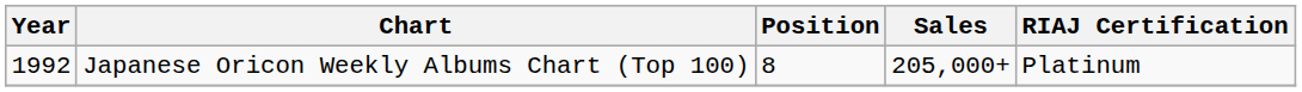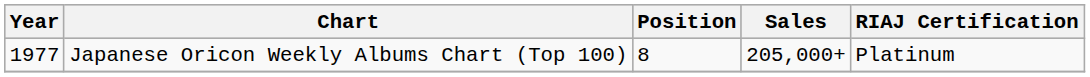 <table class="wikitable">
 <tr>
 <th>Year</th>
 <th>Chart</th>
 <th>Position</th>
 <th>Sales</th>
 <th>RIAJ Certification</th>
 </tr>
 <tr>
-<td>1992</td>
+<td>1977</td>
 <td>Japanese Oricon Weekly Albums Chart (Top 100)</td>
 <td>8</td>
 <td>205,000+</td>
 <td>Platinum</td>
 </tr>
 <tr>
 </tr>
 </table>
